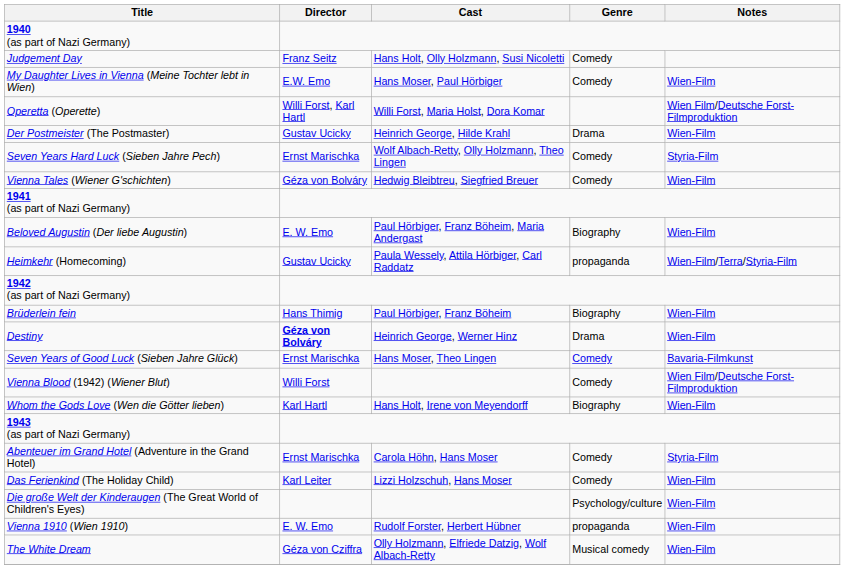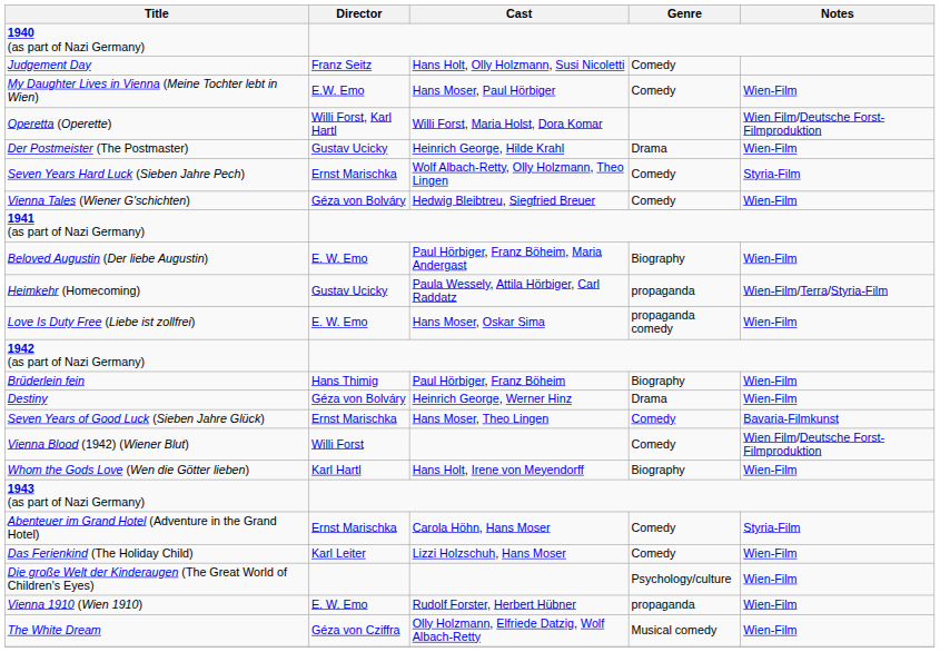 <table class="wikitable">
 <tr>
 <th>Title</th>
 <th>Director</th>
 <th>Cast</th>
 <th>Genre</th>
 <th>Notes</th>
 </tr>
 <tr>
 <td><strong><a href='#'>1940</a></strong> <br> (as part of Nazi Germany)</td>
 </tr>
 <tr>
 <td><em><a href='#'>Judgement Day</a></em></td>
 <td><a href='#'>Franz Seitz</a></td>
 <td><a href='#'>Hans Holt</a>, <a href='#'>Olly Holzmann</a>, <a href='#'>Susi Nicoletti</a></td>
 <td>Comedy</td>
 <td></td>
 </tr>
 <tr>
 <td><em><a href='#'>My Daughter Lives in Vienna</a></em> (<em>Meine Tochter lebt in Wien</em>)</td>
 <td><a href='#'>E.W. Emo</a></td>
 <td><a href='#'>Hans Moser</a>, <a href='#'>Paul Hörbiger</a></td>
 <td>Comedy</td>
 <td><a href='#'>Wien-Film</a></td>
 </tr>
 <tr>
 <td><em><a href='#'>Operetta</a></em> (<em>Operette</em>)</td>
 <td><a href='#'>Willi Forst</a>, <a href='#'>Karl Hartl</a></td>
 <td><a href='#'>Willi Forst</a>, <a href='#'>Maria Holst</a>, <a href='#'>Dora Komar</a></td>
 <td></td>
 <td><a href='#'>Wien Film</a>/<a href='#'>Deutsche Forst-Filmproduktion</a></td>
 </tr>
 <tr>
 <td><em><a href='#'>Der Postmeister</a></em> (The Postmaster)</td>
 <td><a href='#'>Gustav Ucicky</a></td>
 <td><a href='#'>Heinrich George</a>, <a href='#'>Hilde Krahl</a></td>
 <td>Drama</td>
 <td><a href='#'>Wien-Film</a></td>
 </tr>
 <tr>
 <td><em><a href='#'>Seven Years Hard Luck</a></em> (<em>Sieben Jahre Pech</em>)</td>
 <td><a href='#'>Ernst Marischka</a></td>
 <td><a href='#'>Wolf Albach-Retty</a>, <a href='#'>Olly Holzmann</a>, <a href='#'>Theo Lingen</a></td>
 <td>Comedy</td>
 <td><a href='#'>Styria-Film</a></td>
 </tr>
 <tr>
 <td><em><a href='#'>Vienna Tales</a></em> (<em>Wiener G'schichten</em>)</td>
 <td><a href='#'>Géza von Bolváry</a></td>
 <td><a href='#'>Hedwig Bleibtreu</a>, <a href='#'>Siegfried Breuer</a></td>
 <td>Comedy</td>
 <td><a href='#'>Wien-Film</a></td>
 </tr>
 <tr>
 <td><strong><a href='#'>1941</a></strong> <br> (as part of Nazi Germany)</td>
 </tr>
 <tr>
 <td><em><a href='#'>Beloved Augustin</a></em> (<em>Der liebe Augustin</em>)</td>
 <td><a href='#'>E. W. Emo</a></td>
 <td><a href='#'>Paul Hörbiger</a>, <a href='#'>Franz Böheim</a>, <a href='#'>Maria Andergast</a></td>
 <td>Biography</td>
 <td><a href='#'>Wien-Film</a></td>
 </tr>
 <tr>
 <td><em><a href='#'>Heimkehr</a></em> (Homecoming)</td>
 <td><a href='#'>Gustav Ucicky</a></td>
 <td><a href='#'>Paula Wessely</a>, <a href='#'>Attila Hörbiger</a>, <a href='#'>Carl Raddatz</a></td>
 <td>propaganda</td>
 <td><a href='#'>Wien-Film</a>/<a href='#'>Terra</a>/<a href='#'>Styria-Film</a></td>
 </tr>
 <tr>
+<td><em><a href='#'>Love Is Duty Free</a></em> (<em>Liebe ist zollfrei</em>)</td>
+<td><a href='#'>E. W. Emo</a></td>
+<td><a href='#'>Hans Moser</a>, <a href='#'>Oskar Sima</a></td>
+<td>propaganda comedy</td>
+<td><a href='#'>Wien-Film</a></td>
+</tr>
+<tr>
 <td><strong><a href='#'>1942</a></strong> <br> (as part of Nazi Germany)</td>
 </tr>
 <tr>
 <td><em><a href='#'>Brüderlein fein</a></em></td>
 <td><a href='#'>Hans Thimig</a></td>
 <td><a href='#'>Paul Hörbiger</a>, <a href='#'>Franz Böheim</a></td>
 <td>Biography</td>
 <td><a href='#'>Wien-Film</a></td>
 </tr>
 <tr>
 <td><em><a href='#'>Destiny</a></em></td>
-<td><strong><a href='#'>Géza von Bolváry</a></strong></td>
+<td><a href='#'>Géza von Bolváry</a></td>
 <td><a href='#'>Heinrich George</a>, <a href='#'>Werner Hinz</a></td>
 <td>Drama</td>
 <td><a href='#'>Wien-Film</a></td>
 </tr>
 <tr>
 <td><em><a href='#'>Seven Years of Good Luck</a></em> (<em>Sieben Jahre Glück</em>)</td>
 <td><a href='#'>Ernst Marischka</a></td>
 <td><a href='#'>Hans Moser</a>, <a href='#'>Theo Lingen</a></td>
 <td><a href='#'>Comedy</a></td>
 <td><a href='#'>Bavaria-Filmkunst</a></td>
 </tr>
 <tr>
 <td><em><a href='#'>Vienna Blood</a></em> (1942) (<em>Wiener Blut</em>)</td>
 <td><a href='#'>Willi Forst</a></td>
 <td></td>
 <td>Comedy</td>
 <td><a href='#'>Wien Film</a>/<a href='#'>Deutsche Forst-Filmproduktion</a></td>
 </tr>
 <tr>
 <td><em><a href='#'>Whom the Gods Love</a></em> (<em>Wen die Götter lieben</em>)</td>
 <td><a href='#'>Karl Hartl</a></td>
 <td><a href='#'>Hans Holt</a>, <a href='#'>Irene von Meyendorff</a></td>
 <td>Biography</td>
 <td><a href='#'>Wien-Film</a></td>
 </tr>
 <tr>
 <td><strong><a href='#'>1943</a></strong> <br> (as part of Nazi Germany)</td>
 </tr>
 <tr>
 <td><em><a href='#'>Abenteuer im Grand Hotel</a></em> (Adventure in the Grand Hotel)</td>
 <td><a href='#'>Ernst Marischka</a></td>
 <td><a href='#'>Carola Höhn</a>, <a href='#'>Hans Moser</a></td>
 <td>Comedy</td>
 <td><a href='#'>Styria-Film</a></td>
 </tr>
 <tr>
 <td><em><a href='#'>Das Ferienkind</a></em> (The Holiday Child)</td>
 <td><a href='#'>Karl Leiter</a></td>
 <td><a href='#'>Lizzi Holzschuh</a>, <a href='#'>Hans Moser</a></td>
 <td>Comedy</td>
 <td><a href='#'>Wien-Film</a></td>
 </tr>
 <tr>
 <td><em><a href='#'>Die große Welt der Kinderaugen</a></em> (The Great World of Children's Eyes)</td>
 <td></td>
 <td></td>
 <td>Psychology/culture</td>
 <td><a href='#'>Wien-Film</a></td>
 </tr>
 <tr>
 <td><em><a href='#'>Vienna 1910</a></em> (<em>Wien 1910</em>)</td>
 <td><a href='#'>E. W. Emo</a></td>
 <td><a href='#'>Rudolf Forster</a>, <a href='#'>Herbert Hübner</a></td>
 <td>propaganda</td>
 <td><a href='#'>Wien-Film</a></td>
 </tr>
 <tr>
 <td><em><a href='#'>The White Dream</a></em></td>
 <td><a href='#'>Géza von Cziffra</a></td>
 <td><a href='#'>Olly Holzmann</a>, <a href='#'>Elfriede Datzig</a>, <a href='#'>Wolf Albach-Retty</a></td>
 <td>Musical comedy</td>
 <td><a href='#'>Wien-Film</a></td>
 </tr>
 <tr>
 </tr>
 </table>
